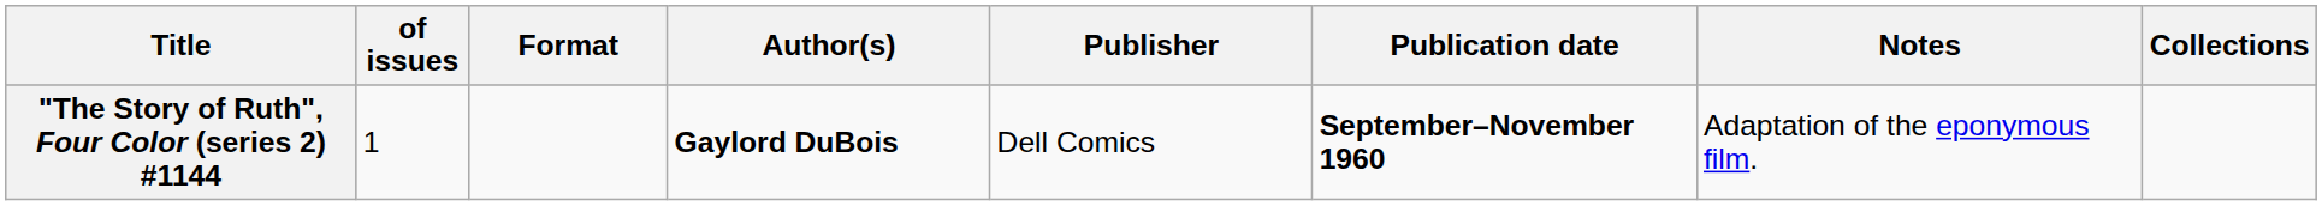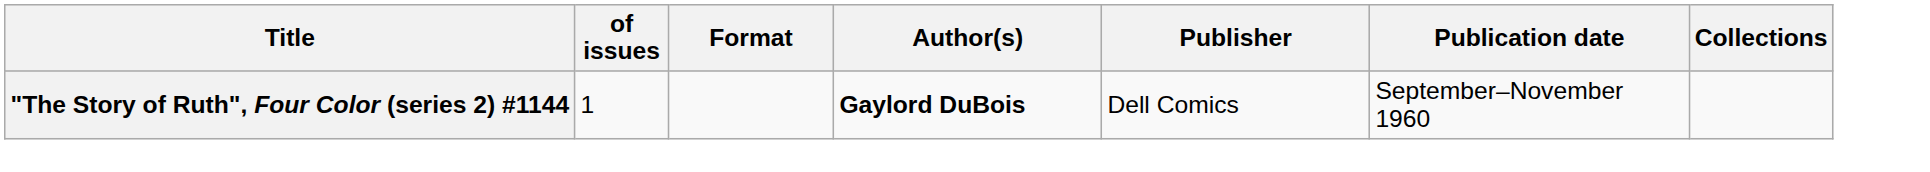 <table class="wikitable">
 <tr>
 <th>Title</th>
 <th style="width:40pt"> of issues</th>
 <th style="width:75pt">Format</th>
 <th style="width:125pt">Author(s)</th>
 <th style="width:125pt">Publisher</th>
 <th style="width:150pt">Publication date</th>
-<th style="width:175pt">Notes</th>
 <th>Collections</th>
 </tr>
 <tr>
 <th>"The Story of Ruth", <em>Four Color</em> (series 2) #1144</th>
 <td>1</td>
 <td></td>
 <td><strong>Gaylord DuBois</strong></td>
 <td>Dell Comics</td>
-<td><strong>September–November 1960</strong></td>
-<td>Adaptation of the <a href='#'>eponymous film</a>.</td>
+<td>September–November 1960</td>
 <td></td>
 </tr>
 </table>
